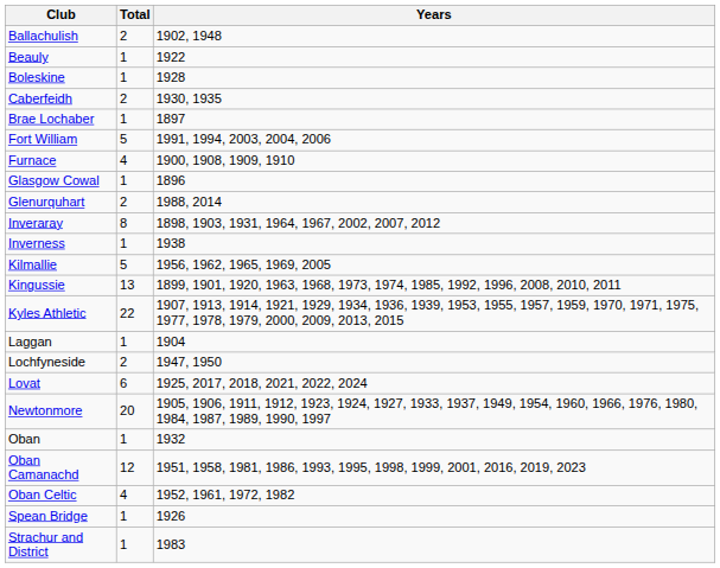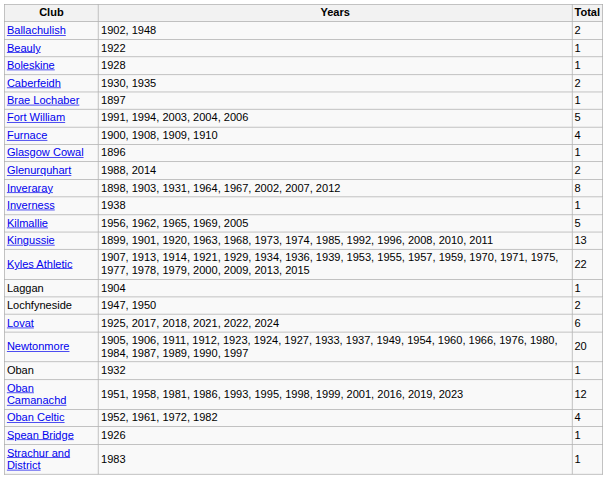 <table class="wikitable sortable">
 <tr>
 <th>Club</th>
+<th>Years</th>
 <th>Total</th>
-<th>Years</th>
 </tr>
 <tr>
 <td> <a href='#'>Ballachulish</a></td>
+<td>1902, 1948</td>
 <td>2</td>
-<td>1902, 1948</td>
 </tr>
 <tr>
 <td> <a href='#'>Beauly</a></td>
+<td>1922</td>
 <td>1</td>
-<td>1922</td>
 </tr>
 <tr>
 <td> <a href='#'>Boleskine</a></td>
+<td>1928</td>
 <td>1</td>
-<td>1928</td>
 </tr>
 <tr>
 <td> <a href='#'>Caberfeidh</a></td>
+<td>1930, 1935</td>
 <td>2</td>
-<td>1930, 1935</td>
 </tr>
 <tr>
 <td><a href='#'>Brae Lochaber</a></td>
+<td>1897</td>
 <td>1</td>
-<td>1897</td>
 </tr>
 <tr>
 <td> <a href='#'>Fort William</a></td>
+<td>1991, 1994, 2003, 2004, 2006</td>
 <td>5</td>
-<td>1991, 1994, 2003, 2004, 2006</td>
 </tr>
 <tr>
 <td> <a href='#'>Furnace</a></td>
+<td>1900, 1908, 1909, 1910</td>
 <td>4</td>
-<td>1900, 1908, 1909, 1910</td>
 </tr>
 <tr>
 <td> <a href='#'>Glasgow Cowal</a></td>
+<td>1896</td>
 <td>1</td>
-<td>1896</td>
 </tr>
 <tr>
 <td> <a href='#'>Glenurquhart</a></td>
+<td>1988, 2014</td>
 <td>2</td>
-<td>1988, 2014</td>
 </tr>
 <tr>
 <td> <a href='#'>Inveraray</a></td>
+<td>1898, 1903, 1931, 1964, 1967, 2002, 2007, 2012</td>
 <td>8</td>
-<td>1898, 1903, 1931, 1964, 1967, 2002, 2007, 2012</td>
 </tr>
 <tr>
 <td> <a href='#'>Inverness</a></td>
+<td>1938</td>
 <td>1</td>
-<td>1938</td>
 </tr>
 <tr>
 <td> <a href='#'>Kilmallie</a></td>
+<td>1956, 1962, 1965, 1969, 2005</td>
 <td>5</td>
-<td>1956, 1962, 1965, 1969, 2005</td>
 </tr>
 <tr>
 <td> <a href='#'>Kingussie</a></td>
+<td>1899, 1901, 1920, 1963, 1968, 1973, 1974, 1985, 1992, 1996, 2008, 2010, 2011</td>
 <td>13</td>
-<td>1899, 1901, 1920, 1963, 1968, 1973, 1974, 1985, 1992, 1996, 2008, 2010, 2011</td>
 </tr>
 <tr>
 <td> <a href='#'>Kyles Athletic</a></td>
+<td>1907, 1913, 1914, 1921, 1929, 1934, 1936, 1939, 1953, 1955, 1957, 1959, 1970, 1971, 1975, 1977, 1978, 1979, 2000, 2009, 2013, 2015</td>
 <td>22</td>
-<td>1907, 1913, 1914, 1921, 1929, 1934, 1936, 1939, 1953, 1955, 1957, 1959, 1970, 1971, 1975, 1977, 1978, 1979, 2000, 2009, 2013, 2015</td>
 </tr>
 <tr>
 <td>Laggan</td>
+<td>1904</td>
 <td>1</td>
-<td>1904</td>
 </tr>
 <tr>
 <td>Lochfyneside</td>
+<td>1947, 1950</td>
 <td>2</td>
-<td>1947, 1950</td>
 </tr>
 <tr>
 <td> <a href='#'>Lovat</a></td>
+<td>1925, 2017, 2018, 2021, 2022, 2024</td>
 <td>6</td>
-<td>1925, 2017, 2018, 2021, 2022, 2024</td>
 </tr>
 <tr>
 <td> <a href='#'>Newtonmore</a></td>
+<td>1905, 1906, 1911, 1912, 1923, 1924, 1927, 1933, 1937, 1949, 1954, 1960, 1966, 1976, 1980, 1984, 1987, 1989, 1990, 1997</td>
 <td>20</td>
-<td>1905, 1906, 1911, 1912, 1923, 1924, 1927, 1933, 1937, 1949, 1954, 1960, 1966, 1976, 1980, 1984, 1987, 1989, 1990, 1997</td>
 </tr>
 <tr>
 <td>Oban</td>
+<td>1932</td>
 <td>1</td>
-<td>1932</td>
 </tr>
 <tr>
 <td> <a href='#'>Oban Camanachd</a></td>
+<td>1951, 1958, 1981, 1986, 1993, 1995, 1998, 1999, 2001, 2016, 2019, 2023</td>
 <td>12</td>
-<td>1951, 1958, 1981, 1986, 1993, 1995, 1998, 1999, 2001, 2016, 2019, 2023</td>
 </tr>
 <tr>
 <td> <a href='#'>Oban Celtic</a></td>
+<td>1952, 1961, 1972, 1982</td>
 <td>4</td>
-<td>1952, 1961, 1972, 1982</td>
 </tr>
 <tr>
 <td><a href='#'>Spean Bridge</a></td>
+<td>1926</td>
 <td>1</td>
-<td>1926</td>
 </tr>
 <tr>
 <td> <a href='#'>Strachur and District</a></td>
+<td>1983</td>
 <td>1</td>
-<td>1983</td>
 </tr>
 </table>
